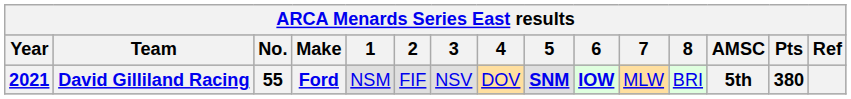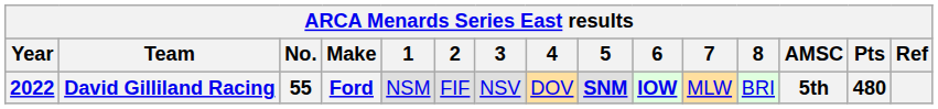 <table class="wikitable" style="text-align:center; font-size:75%">
 <tr>
 <th colspan="15"><a href='#'>ARCA Menards Series East</a> results</th>
 </tr>
 <tr>
 <th>Year</th>
 <th>Team</th>
 <th>No.</th>
 <th>Make</th>
 <th>1</th>
 <th>2</th>
 <th>3</th>
 <th>4</th>
 <th>5</th>
 <th>6</th>
 <th>7</th>
 <th>8</th>
 <th>AMSC</th>
 <th>Pts</th>
 <th>Ref</th>
 </tr>
 <tr>
-<th><a href='#'>2021</a></th>
+<th><a href='#'>2022</a></th>
 <th><a href='#'>David Gilliland Racing</a></th>
 <th>55</th>
 <th><a href='#'>Ford</a></th>
 <td style="background:#DFDFDF;"><a href='#'>NSM</a><br></td>
 <td style="background:#DFDFDF;"><a href='#'>FIF</a><br></td>
 <td style="background:#DFDFDF;"><a href='#'>NSV</a><br></td>
 <td style="background:#FFDF9F;"><a href='#'>DOV</a><br></td>
 <td style="background:#DFDFDF;"><strong><a href='#'>SNM</a></strong><br></td>
 <td style="background:#DFFFDF;"><strong><a href='#'>IOW</a><br></strong></td>
 <td style="background:#FFDF9F;"><a href='#'>MLW</a><br> </td>
 <td style="background:#DFFFDF;"><a href='#'>BRI</a><br></td>
 <th>5th</th>
-<th>380</th>
+<th>480</th>
 <th></th>
 </tr>
 </table>
